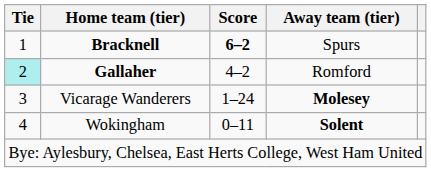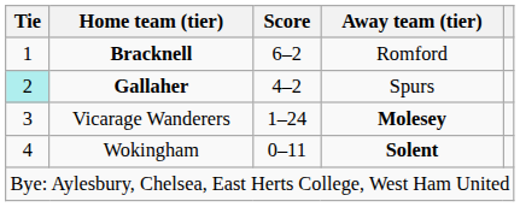 <table class="wikitable" style="text-align:center; font-size:85%">
 <tr>
 <th>Tie</th>
 <th>Home team (tier)</th>
 <th>Score</th>
 <th>Away team (tier)</th>
 <th></th>
 </tr>
 <tr>
 <td align="center">1</td>
 <td><strong>Bracknell</strong></td>
-<td align="center"><strong>6–2</strong></td>
-<td>Spurs</td>
+<td align="center">6–2</td>
+<td>Romford</td>
 <td></td>
 </tr>
 <tr>
 <td align="center" style="background: paleturquoise;">2</td>
 <td><strong>Gallaher</strong></td>
 <td align="center">4–2</td>
-<td>Romford</td>
+<td>Spurs</td>
 <td></td>
 </tr>
 <tr>
 <td align="center">3</td>
 <td>Vicarage Wanderers</td>
 <td align="center">1–24</td>
 <td><strong>Molesey</strong></td>
 <td></td>
 </tr>
 <tr>
 <td align="center">4</td>
 <td>Wokingham</td>
 <td align="center">0–11</td>
 <td><strong>Solent</strong></td>
 <td></td>
 </tr>
 <tr>
 <td colspan="5" align="center">Bye: Aylesbury, Chelsea, East Herts College, West Ham United</td>
 </tr>
 </table>
